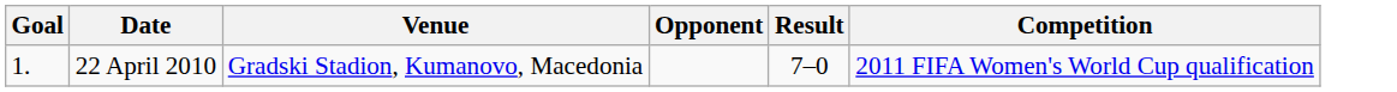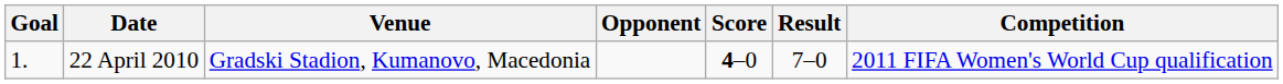 <table class="wikitable">
 <tr>
 <th>Goal</th>
 <th>Date</th>
 <th>Venue</th>
 <th>Opponent</th>
+<th>Score</th>
 <th>Result</th>
 <th>Competition</th>
 </tr>
 <tr>
 <td>1.</td>
 <td>22 April 2010</td>
 <td><a href='#'>Gradski Stadion</a>, <a href='#'>Kumanovo</a>, Macedonia</td>
 <td></td>
+<td align=center><strong>4</strong>–0</td>
 <td align=center>7–0</td>
 <td><a href='#'>2011 FIFA Women's World Cup qualification</a></td>
 </tr>
 </table>
